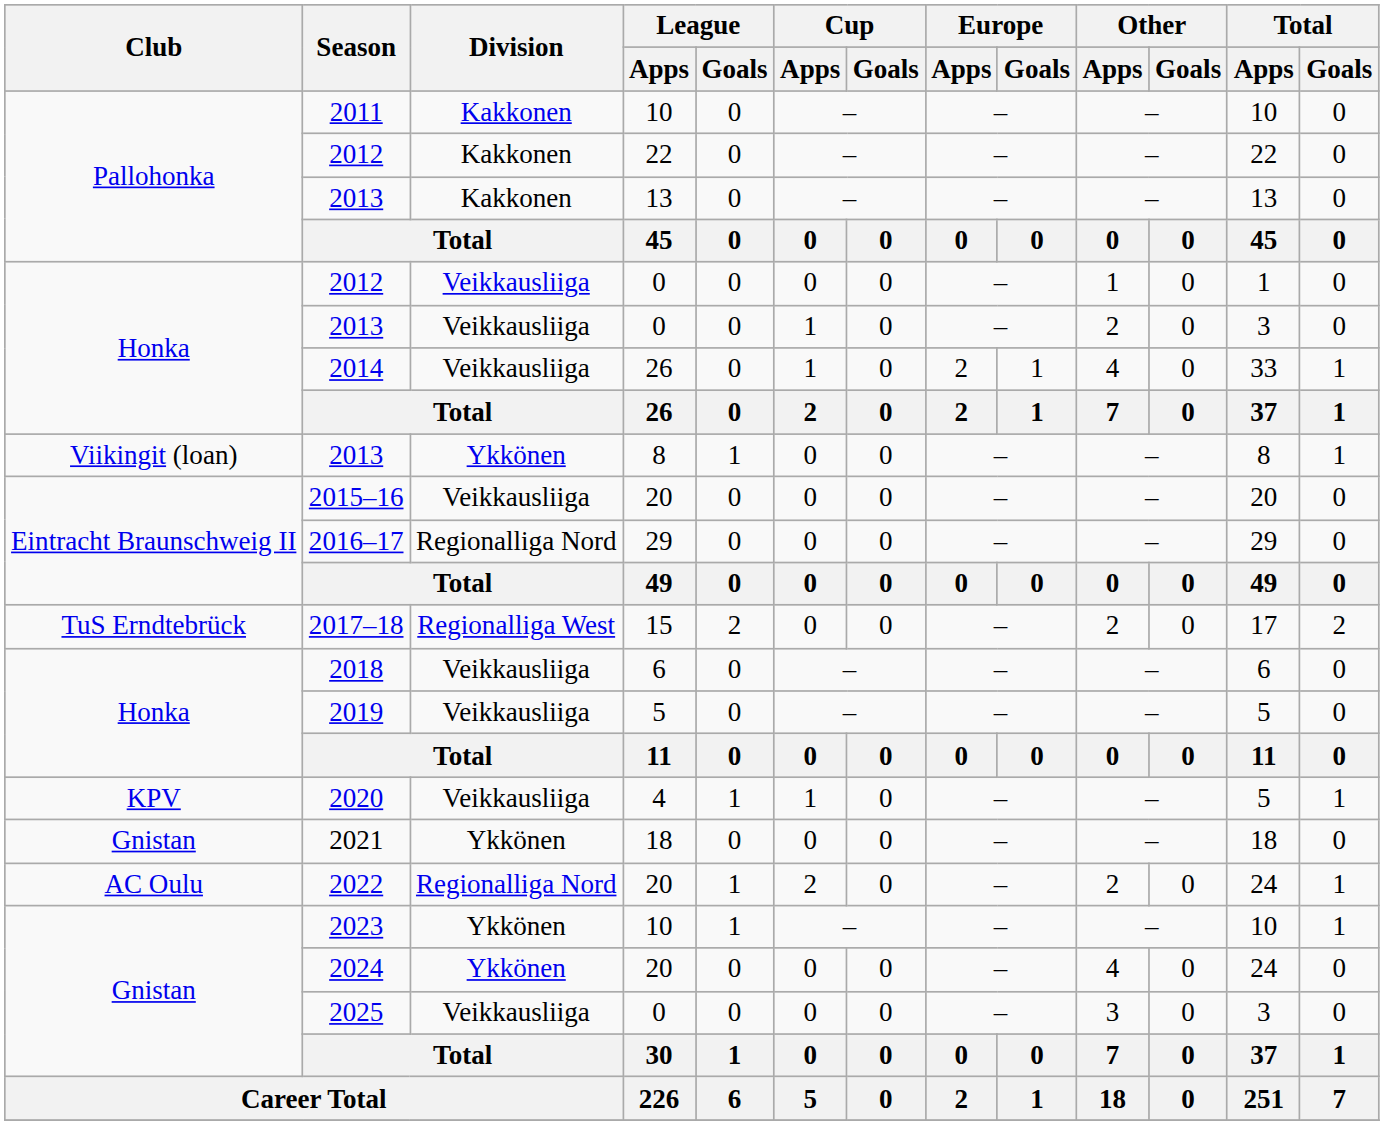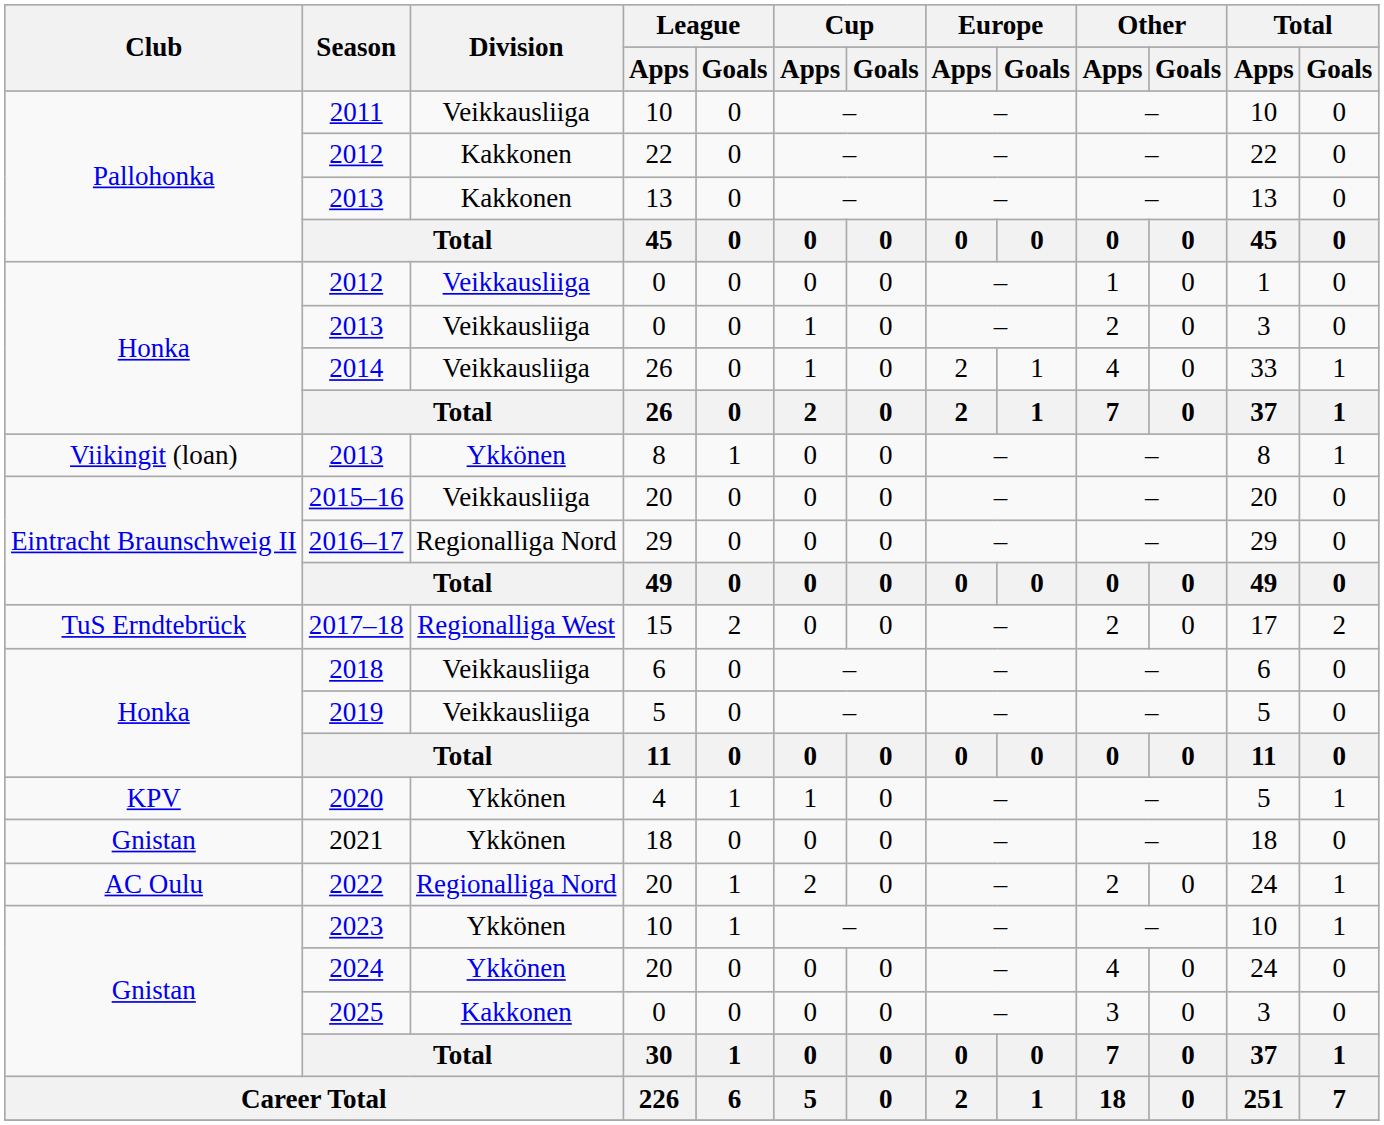 <table class="wikitable" style="text-align:center">
 <tr>
 <th rowspan=2>Club</th>
 <th rowspan=2>Season</th>
 <th rowspan=2>Division</th>
 <th colspan=2>League</th>
 <th colspan=2>Cup</th>
 <th colspan=2>Europe</th>
 <th colspan=2>Other</th>
 <th colspan=2>Total</th>
 </tr>
 <tr>
 <th>Apps</th>
 <th>Goals</th>
 <th>Apps</th>
 <th>Goals</th>
 <th>Apps</th>
 <th>Goals</th>
 <th>Apps</th>
 <th>Goals</th>
 <th>Apps</th>
 <th>Goals</th>
 </tr>
 <tr>
 <td rowspan=4><a href='#'>Pallohonka</a></td>
 <td><a href='#'>2011</a></td>
-<td><a href='#'>Kakkonen</a></td>
+<td>Veikkausliiga</td>
 <td>10</td>
 <td>0</td>
 <td colspan=2>–</td>
 <td colspan=2>–</td>
 <td colspan=2>–</td>
 <td>10</td>
 <td>0</td>
 </tr>
 <tr>
 <td><a href='#'>2012</a></td>
 <td>Kakkonen</td>
 <td>22</td>
 <td>0</td>
 <td colspan=2>–</td>
 <td colspan=2>–</td>
 <td colspan=2>–</td>
 <td>22</td>
 <td>0</td>
 </tr>
 <tr>
 <td><a href='#'>2013</a></td>
 <td>Kakkonen</td>
 <td>13</td>
 <td>0</td>
 <td colspan=2>–</td>
 <td colspan=2>–</td>
 <td colspan=2>–</td>
 <td>13</td>
 <td>0</td>
 </tr>
 <tr>
 <th colspan="2"><strong>Total</strong></th>
 <th>45</th>
 <th>0</th>
 <th>0</th>
 <th>0</th>
 <th>0</th>
 <th>0</th>
 <th>0</th>
 <th>0</th>
 <th>45</th>
 <th>0</th>
 </tr>
 <tr>
 <td rowspan=4><a href='#'>Honka</a></td>
 <td><a href='#'>2012</a></td>
 <td><a href='#'>Veikkausliiga</a></td>
 <td>0</td>
 <td>0</td>
 <td>0</td>
 <td>0</td>
 <td colspan=2>–</td>
 <td>1</td>
 <td>0</td>
 <td>1</td>
 <td>0</td>
 </tr>
 <tr>
 <td><a href='#'>2013</a></td>
 <td>Veikkausliiga</td>
 <td>0</td>
 <td>0</td>
 <td>1</td>
 <td>0</td>
 <td colspan=2>–</td>
 <td>2</td>
 <td>0</td>
 <td>3</td>
 <td>0</td>
 </tr>
 <tr>
 <td><a href='#'>2014</a></td>
 <td>Veikkausliiga</td>
 <td>26</td>
 <td>0</td>
 <td>1</td>
 <td>0</td>
 <td>2</td>
 <td>1</td>
 <td>4</td>
 <td>0</td>
 <td>33</td>
 <td>1</td>
 </tr>
 <tr>
 <th colspan="2"><strong>Total</strong></th>
 <th>26</th>
 <th>0</th>
 <th>2</th>
 <th>0</th>
 <th>2</th>
 <th>1</th>
 <th>7</th>
 <th>0</th>
 <th>37</th>
 <th>1</th>
 </tr>
 <tr>
 <td><a href='#'>Viikingit</a> (loan)</td>
 <td><a href='#'>2013</a></td>
 <td><a href='#'>Ykkönen</a></td>
 <td>8</td>
 <td>1</td>
 <td>0</td>
 <td>0</td>
 <td colspan=2>–</td>
 <td colspan=2>–</td>
 <td>8</td>
 <td>1</td>
 </tr>
 <tr>
 <td rowspan=3><a href='#'>Eintracht Braunschweig II</a></td>
 <td><a href='#'>2015–16</a></td>
 <td>Veikkausliiga</td>
 <td>20</td>
 <td>0</td>
 <td>0</td>
 <td>0</td>
 <td colspan=2>–</td>
 <td colspan=2>–</td>
 <td>20</td>
 <td>0</td>
 </tr>
 <tr>
 <td><a href='#'>2016–17</a></td>
 <td>Regionalliga Nord</td>
 <td>29</td>
 <td>0</td>
 <td>0</td>
 <td>0</td>
 <td colspan=2>–</td>
 <td colspan=2>–</td>
 <td>29</td>
 <td>0</td>
 </tr>
 <tr>
 <th colspan="2"><strong>Total</strong></th>
 <th>49</th>
 <th>0</th>
 <th>0</th>
 <th>0</th>
 <th>0</th>
 <th>0</th>
 <th>0</th>
 <th>0</th>
 <th>49</th>
 <th>0</th>
 </tr>
 <tr>
 <td><a href='#'>TuS Erndtebrück</a></td>
 <td><a href='#'>2017–18</a></td>
 <td><a href='#'>Regionalliga West</a></td>
 <td>15</td>
 <td>2</td>
 <td>0</td>
 <td>0</td>
 <td colspan=2>–</td>
 <td>2</td>
 <td>0</td>
 <td>17</td>
 <td>2</td>
 </tr>
 <tr>
 <td rowspan=3><a href='#'>Honka</a></td>
 <td><a href='#'>2018</a></td>
 <td>Veikkausliiga</td>
 <td>6</td>
 <td>0</td>
 <td colspan=2>–</td>
 <td colspan=2>–</td>
 <td colspan=2>–</td>
 <td>6</td>
 <td>0</td>
 </tr>
 <tr>
 <td><a href='#'>2019</a></td>
 <td>Veikkausliiga</td>
 <td>5</td>
 <td>0</td>
 <td colspan=2>–</td>
 <td colspan=2>–</td>
 <td colspan=2>–</td>
 <td>5</td>
 <td>0</td>
 </tr>
 <tr>
 <th colspan="2"><strong>Total</strong></th>
 <th>11</th>
 <th>0</th>
 <th>0</th>
 <th>0</th>
 <th>0</th>
 <th>0</th>
 <th>0</th>
 <th>0</th>
 <th>11</th>
 <th>0</th>
 </tr>
 <tr>
 <td><a href='#'>KPV</a></td>
 <td><a href='#'>2020</a></td>
-<td>Veikkausliiga</td>
+<td>Ykkönen</td>
 <td>4</td>
 <td>1</td>
 <td>1</td>
 <td>0</td>
 <td colspan=2>–</td>
 <td colspan=2>–</td>
 <td>5</td>
 <td>1</td>
 </tr>
 <tr>
 <td><a href='#'>Gnistan</a></td>
 <td>2021</td>
 <td>Ykkönen</td>
 <td>18</td>
 <td>0</td>
 <td>0</td>
 <td>0</td>
 <td colspan=2>–</td>
 <td colspan=2>–</td>
 <td>18</td>
 <td>0</td>
 </tr>
 <tr>
 <td><a href='#'>AC Oulu</a></td>
 <td><a href='#'>2022</a></td>
 <td><a href='#'>Regionalliga Nord</a></td>
 <td>20</td>
 <td>1</td>
 <td>2</td>
 <td>0</td>
 <td colspan=2>–</td>
 <td>2</td>
 <td>0</td>
 <td>24</td>
 <td>1</td>
 </tr>
 <tr>
 <td rowspan=4><a href='#'>Gnistan</a></td>
 <td><a href='#'>2023</a></td>
 <td>Ykkönen</td>
 <td>10</td>
 <td>1</td>
 <td colspan=2>–</td>
 <td colspan=2>–</td>
 <td colspan=2>–</td>
 <td>10</td>
 <td>1</td>
 </tr>
 <tr>
 <td><a href='#'>2024</a></td>
 <td><a href='#'>Ykkönen</a></td>
 <td>20</td>
 <td>0</td>
 <td>0</td>
 <td>0</td>
 <td colspan=2>–</td>
 <td>4</td>
 <td>0</td>
 <td>24</td>
 <td>0</td>
 </tr>
 <tr>
 <td><a href='#'>2025</a></td>
-<td>Veikkausliiga</td>
+<td><a href='#'>Kakkonen</a></td>
 <td>0</td>
 <td>0</td>
 <td>0</td>
 <td>0</td>
 <td colspan=2>–</td>
 <td>3</td>
 <td>0</td>
 <td>3</td>
 <td>0</td>
 </tr>
 <tr>
 <th colspan="2"><strong>Total</strong></th>
 <th>30</th>
 <th>1</th>
 <th>0</th>
 <th>0</th>
 <th>0</th>
 <th>0</th>
 <th>7</th>
 <th>0</th>
 <th>37</th>
 <th>1</th>
 </tr>
 <tr>
 <th colspan="3"><strong>Career Total</strong></th>
 <th>226</th>
 <th>6</th>
 <th>5</th>
 <th>0</th>
 <th>2</th>
 <th>1</th>
 <th>18</th>
 <th>0</th>
 <th>251</th>
 <th>7</th>
 </tr>
 <tr>
 </tr>
 </table>
